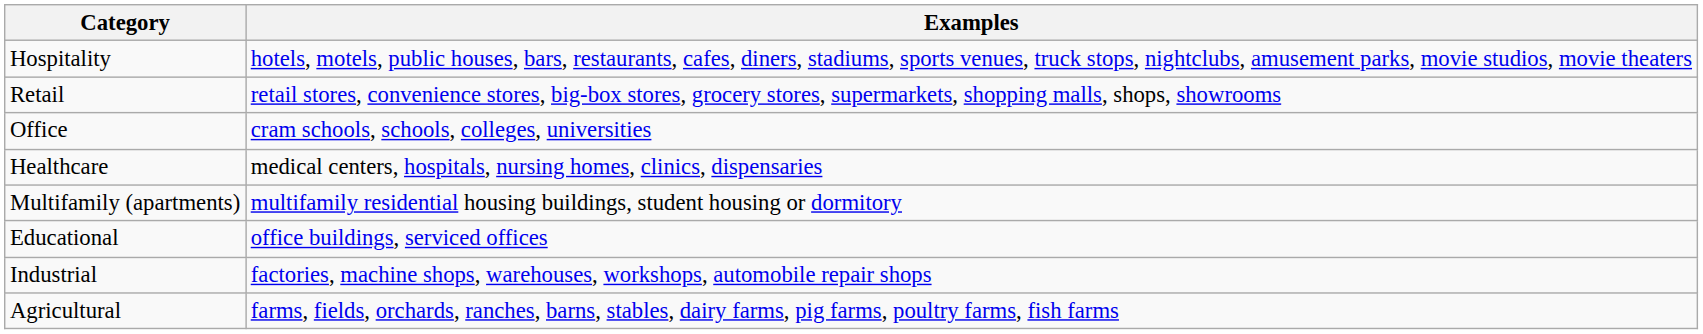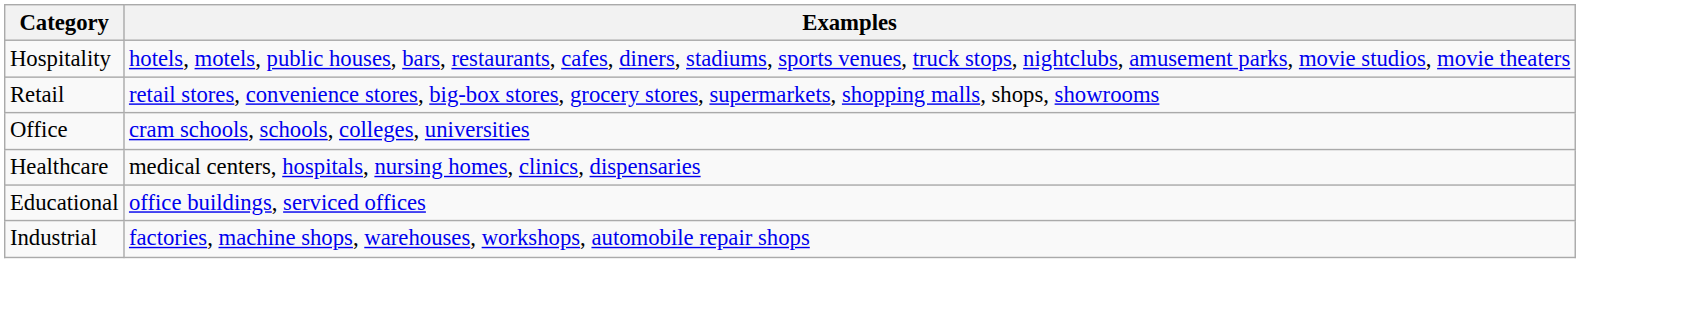 <table class="wikitable">
 <tr>
 <th>Category</th>
 <th>Examples</th>
 </tr>
 <tr>
 <td>Hospitality</td>
 <td><a href='#'>hotels</a>, <a href='#'>motels</a>, <a href='#'>public houses</a>, <a href='#'>bars</a>, <a href='#'>restaurants</a>, <a href='#'>cafes</a>, <a href='#'>diners</a>, <a href='#'>stadiums</a>, <a href='#'>sports venues</a>, <a href='#'>truck stops</a>, <a href='#'>nightclubs</a>, <a href='#'>amusement parks</a>, <a href='#'>movie studios</a>, <a href='#'>movie theaters</a></td>
 </tr>
 <tr>
 <td>Retail</td>
 <td><a href='#'>retail stores</a>, <a href='#'>convenience stores</a>, <a href='#'>big-box stores</a>, <a href='#'>grocery stores</a>, <a href='#'>supermarkets</a>, <a href='#'>shopping malls</a>, shops, <a href='#'>showrooms</a></td>
 </tr>
 <tr>
 <td>Office</td>
 <td><a href='#'>cram schools</a>, <a href='#'>schools</a>, <a href='#'>colleges</a>, <a href='#'>universities</a></td>
 </tr>
 <tr>
 <td>Healthcare</td>
 <td>medical centers, <a href='#'>hospitals</a>, <a href='#'>nursing homes</a>, <a href='#'>clinics</a>, <a href='#'>dispensaries</a></td>
 </tr>
 <tr>
-<td>Multifamily (apartments)</td>
-<td><a href='#'>multifamily residential</a> housing buildings, student housing or <a href='#'>dormitory</a></td>
-</tr>
-<tr>
 <td>Educational</td>
 <td><a href='#'>office buildings</a>, <a href='#'>serviced offices</a></td>
 </tr>
 <tr>
 <td>Industrial</td>
 <td><a href='#'>factories</a>, <a href='#'>machine shops</a>, <a href='#'>warehouses</a>, <a href='#'>workshops</a>, <a href='#'>automobile repair shops</a></td>
 </tr>
-<tr>
-<td>Agricultural</td>
-<td><a href='#'>farms</a>, <a href='#'>fields</a>, <a href='#'>orchards</a>, <a href='#'>ranches</a>, <a href='#'>barns</a>, <a href='#'>stables</a>, <a href='#'>dairy farms</a>, <a href='#'>pig farms</a>, <a href='#'>poultry farms</a>, <a href='#'>fish farms</a></td>
-</tr>
 </table>
